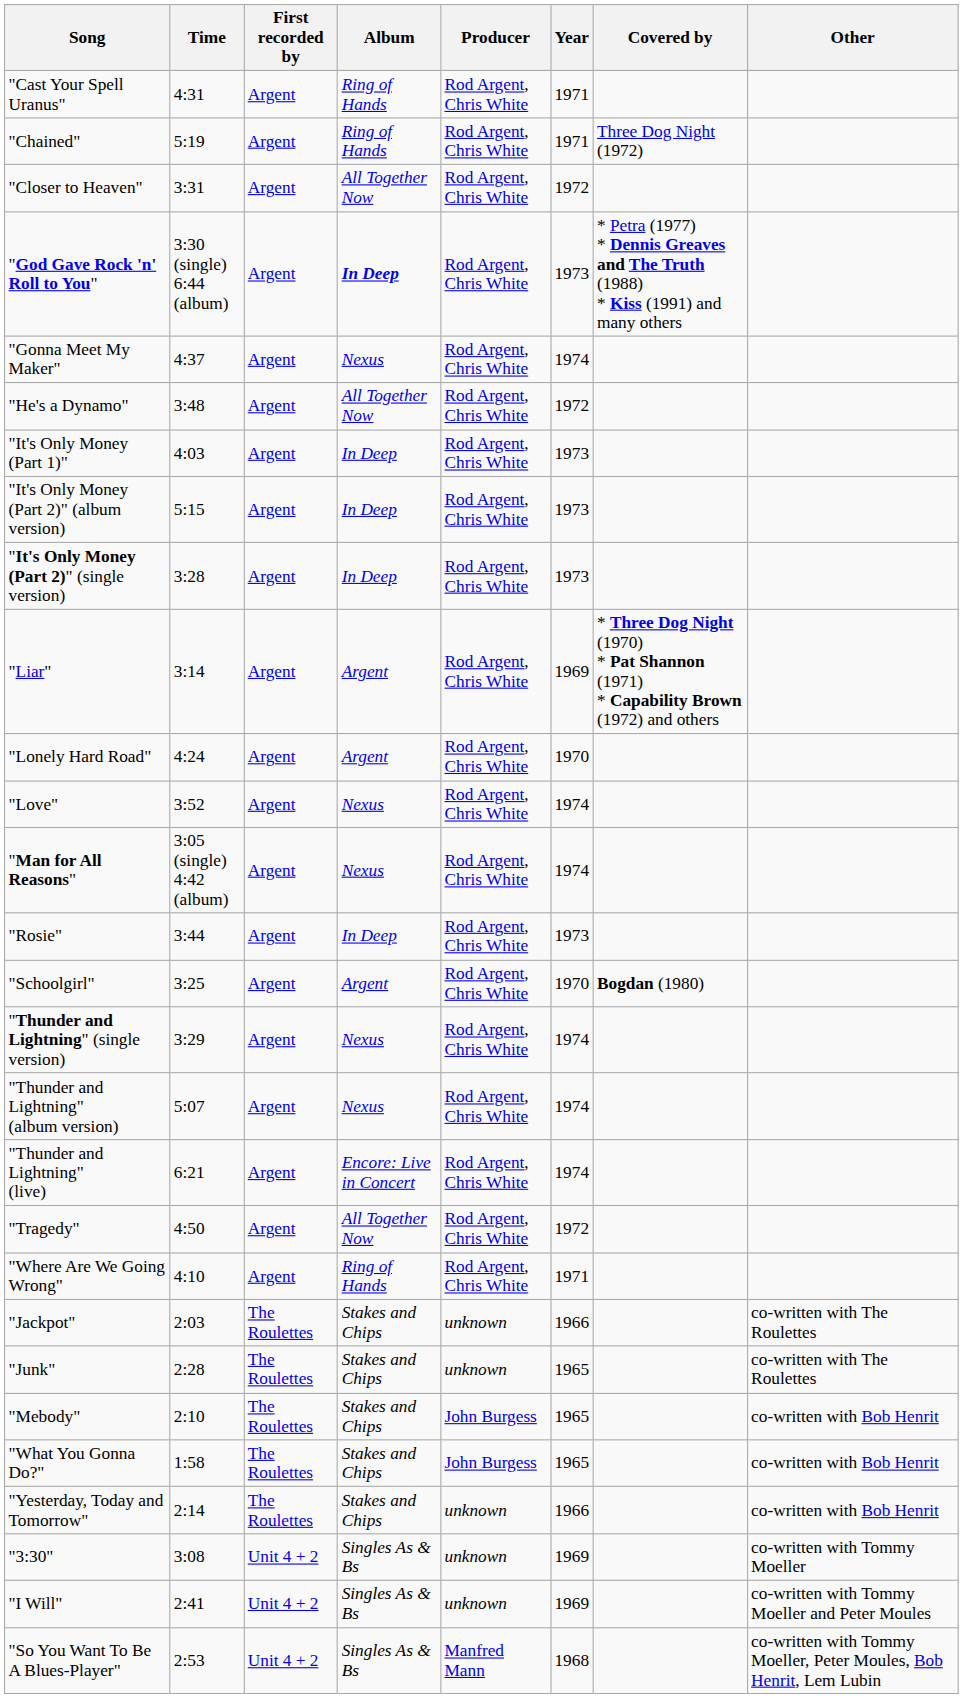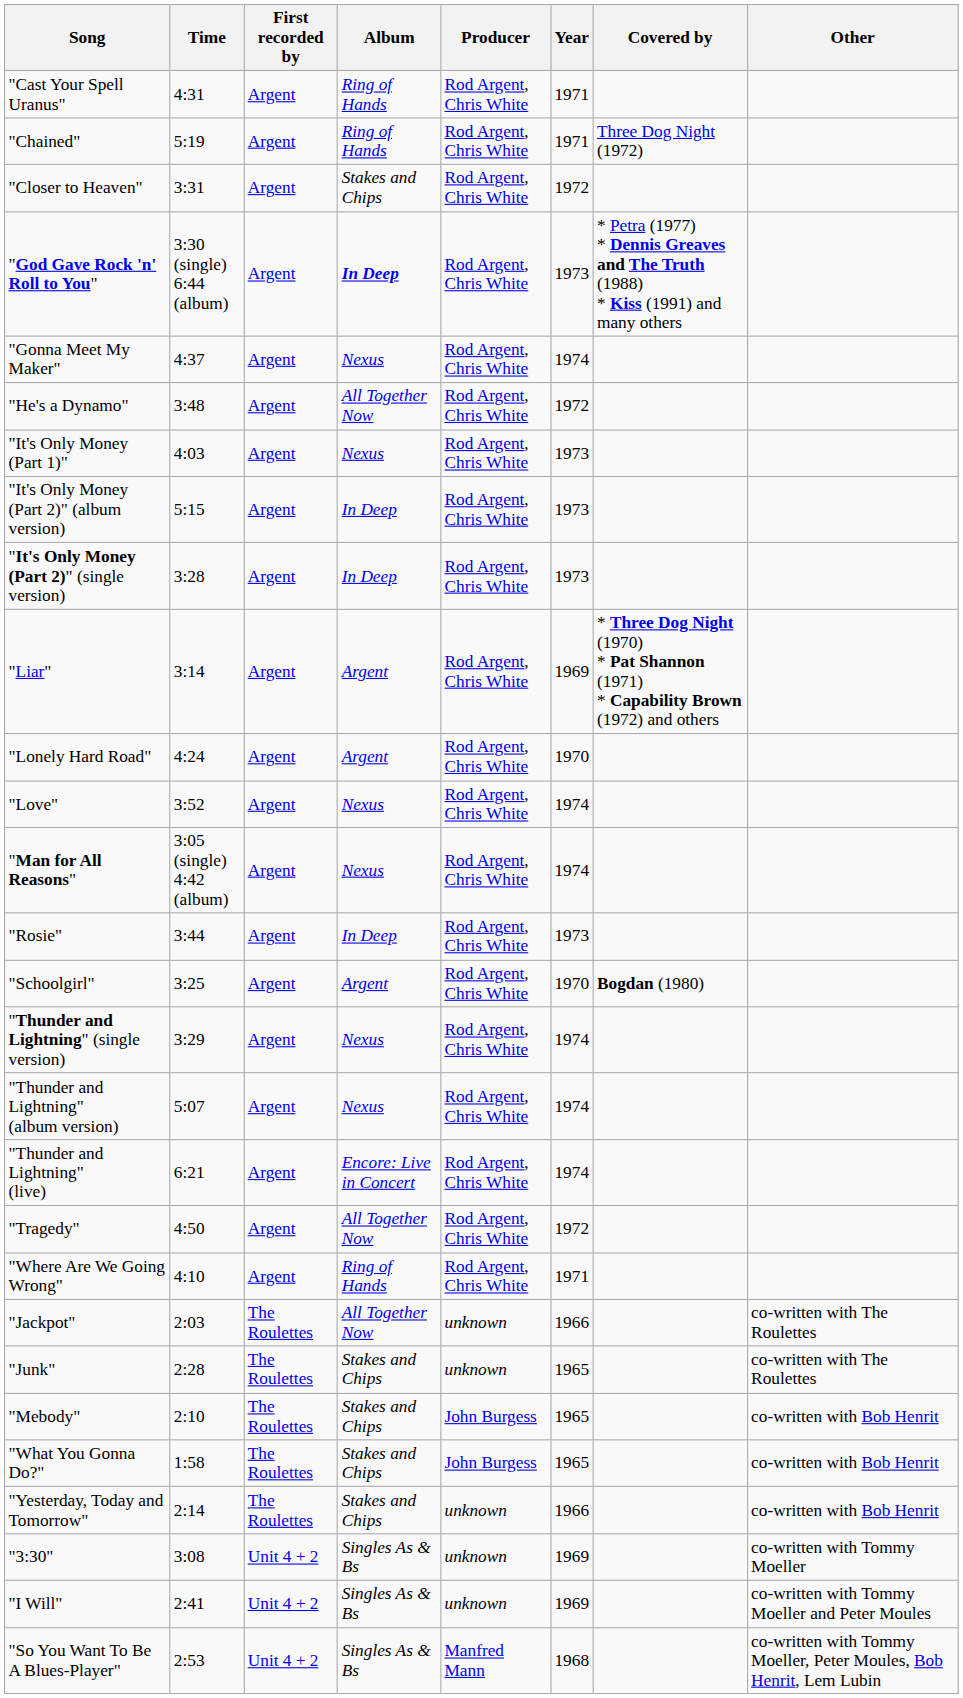 <table class="wikitable sortable" style="margin:0.5em auto; clear: both; text-align: left; width:100%">
 <tr>
 <th>Song</th>
 <th>Time</th>
 <th>First recorded by</th>
 <th>Album</th>
 <th>Producer</th>
 <th>Year</th>
 <th>Covered by</th>
 <th>Other</th>
 </tr>
 <tr>
 <td>"Cast Your Spell Uranus"</td>
 <td>4:31</td>
 <td><a href='#'>Argent</a></td>
 <td><em><a href='#'>Ring of Hands</a></em></td>
 <td><a href='#'>Rod Argent</a>, <a href='#'>Chris White</a></td>
 <td>1971</td>
 <td></td>
 <td></td>
 </tr>
 <tr>
 <td>"Chained"</td>
 <td>5:19</td>
 <td><a href='#'>Argent</a></td>
 <td><em><a href='#'>Ring of Hands</a></em></td>
 <td><a href='#'>Rod Argent</a>, <a href='#'>Chris White</a></td>
 <td>1971</td>
 <td><a href='#'>Three Dog Night</a> (1972)</td>
 <td></td>
 </tr>
 <tr>
 <td>"Closer to Heaven"</td>
 <td>3:31</td>
 <td><a href='#'>Argent</a></td>
-<td><em><a href='#'>All Together Now</a></em></td>
+<td><em>Stakes and Chips</em></td>
 <td><a href='#'>Rod Argent</a>, <a href='#'>Chris White</a></td>
 <td>1972</td>
 <td></td>
 <td></td>
 </tr>
 <tr>
 <td>"<strong><a href='#'>God Gave Rock 'n' Roll to You</a></strong>"</td>
 <td>3:30 (single)<br>6:44 (album)</td>
 <td><a href='#'>Argent</a></td>
 <td><strong><em><a href='#'>In Deep</a></em></strong></td>
 <td><a href='#'>Rod Argent</a>, <a href='#'>Chris White</a></td>
 <td>1973</td>
 <td>* <a href='#'>Petra</a> (1977)<br>* <strong><a href='#'>Dennis Greaves</a> and <a href='#'>The Truth</a></strong> (1988)<br>* <strong><a href='#'>Kiss</a></strong> (1991) and many others</td>
 <td></td>
 </tr>
 <tr>
 <td>"Gonna Meet My Maker"</td>
 <td>4:37</td>
 <td><a href='#'>Argent</a></td>
 <td><em><a href='#'>Nexus</a></em></td>
 <td><a href='#'>Rod Argent</a>, <a href='#'>Chris White</a></td>
 <td>1974</td>
 <td></td>
 <td></td>
 </tr>
 <tr>
 <td>"He's a Dynamo"</td>
 <td>3:48</td>
 <td><a href='#'>Argent</a></td>
 <td><em><a href='#'>All Together Now</a></em></td>
 <td><a href='#'>Rod Argent</a>, <a href='#'>Chris White</a></td>
 <td>1972</td>
 <td></td>
 <td></td>
 </tr>
 <tr>
 <td>"It's Only Money (Part 1)"</td>
 <td>4:03</td>
 <td><a href='#'>Argent</a></td>
-<td><em><a href='#'>In Deep</a></em></td>
+<td><em><a href='#'>Nexus</a></em></td>
 <td><a href='#'>Rod Argent</a>, <a href='#'>Chris White</a></td>
 <td>1973</td>
 <td></td>
 <td></td>
 </tr>
 <tr>
 <td>"It's Only Money (Part 2)" (album version)</td>
 <td>5:15</td>
 <td><a href='#'>Argent</a></td>
 <td><em><a href='#'>In Deep</a></em></td>
 <td><a href='#'>Rod Argent</a>, <a href='#'>Chris White</a></td>
 <td>1973</td>
 <td></td>
 <td></td>
 </tr>
 <tr>
 <td>"<strong>It's Only Money (Part 2)</strong>" (single version)</td>
 <td>3:28</td>
 <td><a href='#'>Argent</a></td>
 <td><em><a href='#'>In Deep</a></em></td>
 <td><a href='#'>Rod Argent</a>, <a href='#'>Chris White</a></td>
 <td>1973</td>
 <td></td>
 <td></td>
 </tr>
 <tr>
 <td>"<a href='#'>Liar</a>"</td>
 <td>3:14</td>
 <td><a href='#'>Argent</a></td>
 <td><em><a href='#'>Argent</a></em></td>
 <td><a href='#'>Rod Argent</a>, <a href='#'>Chris White</a></td>
 <td>1969</td>
 <td>* <strong><a href='#'>Three Dog Night</a></strong> (1970)<br>* <strong>Pat Shannon</strong> (1971)<br>* <strong>Capability Brown</strong> (1972) and others</td>
 <td></td>
 </tr>
 <tr>
 <td>"Lonely Hard Road"</td>
 <td>4:24</td>
 <td><a href='#'>Argent</a></td>
 <td><em><a href='#'>Argent</a></em></td>
 <td><a href='#'>Rod Argent</a>, <a href='#'>Chris White</a></td>
 <td>1970</td>
 <td></td>
 <td></td>
 </tr>
 <tr>
 <td>"Love"</td>
 <td>3:52</td>
 <td><a href='#'>Argent</a></td>
 <td><em><a href='#'>Nexus</a></em></td>
 <td><a href='#'>Rod Argent</a>, <a href='#'>Chris White</a></td>
 <td>1974</td>
 <td></td>
 <td></td>
 </tr>
 <tr>
 <td>"<strong>Man for All Reasons</strong>"</td>
 <td>3:05 (single)<br>4:42 (album)</td>
 <td><a href='#'>Argent</a></td>
 <td><em><a href='#'>Nexus</a></em></td>
 <td><a href='#'>Rod Argent</a>, <a href='#'>Chris White</a></td>
 <td>1974</td>
 <td></td>
 <td></td>
 </tr>
 <tr>
 <td>"Rosie"</td>
 <td>3:44</td>
 <td><a href='#'>Argent</a></td>
 <td><em><a href='#'>In Deep</a></em></td>
 <td><a href='#'>Rod Argent</a>, <a href='#'>Chris White</a></td>
 <td>1973</td>
 <td></td>
 <td></td>
 </tr>
 <tr>
 <td>"Schoolgirl"</td>
 <td>3:25</td>
 <td><a href='#'>Argent</a></td>
 <td><em><a href='#'>Argent</a></em></td>
 <td><a href='#'>Rod Argent</a>, <a href='#'>Chris White</a></td>
 <td>1970</td>
 <td><strong>Bogdan</strong> (1980)</td>
 <td></td>
 </tr>
 <tr>
 <td>"<strong>Thunder and Lightning</strong>" (single version)</td>
 <td>3:29</td>
 <td><a href='#'>Argent</a></td>
 <td><em><a href='#'>Nexus</a></em></td>
 <td><a href='#'>Rod Argent</a>, <a href='#'>Chris White</a></td>
 <td>1974</td>
 <td></td>
 <td></td>
 </tr>
 <tr>
 <td>"Thunder and Lightning"<br> (album version)</td>
 <td>5:07</td>
 <td><a href='#'>Argent</a></td>
 <td><em><a href='#'>Nexus</a></em></td>
 <td><a href='#'>Rod Argent</a>, <a href='#'>Chris White</a></td>
 <td>1974</td>
 <td></td>
 <td></td>
 </tr>
 <tr>
 <td>"Thunder and Lightning"<br> (live)</td>
 <td>6:21</td>
 <td><a href='#'>Argent</a></td>
 <td><em><a href='#'>Encore: Live in Concert</a></em></td>
 <td><a href='#'>Rod Argent</a>, <a href='#'>Chris White</a></td>
 <td>1974</td>
 <td></td>
 <td></td>
 </tr>
 <tr>
 <td>"Tragedy"</td>
 <td>4:50</td>
 <td><a href='#'>Argent</a></td>
 <td><em><a href='#'>All Together Now</a></em></td>
 <td><a href='#'>Rod Argent</a>, <a href='#'>Chris White</a></td>
 <td>1972</td>
 <td></td>
 <td></td>
 </tr>
 <tr>
 <td>"Where Are We Going Wrong"</td>
 <td>4:10</td>
 <td><a href='#'>Argent</a></td>
 <td><em><a href='#'>Ring of Hands</a></em></td>
 <td><a href='#'>Rod Argent</a>, <a href='#'>Chris White</a></td>
 <td>1971</td>
 <td></td>
 <td></td>
 </tr>
 <tr>
 <td>"Jackpot"</td>
 <td>2:03</td>
 <td><a href='#'>The Roulettes</a></td>
-<td><em>Stakes and Chips</em></td>
+<td><em><a href='#'>All Together Now</a></em></td>
 <td><em>unknown</em></td>
 <td>1966</td>
 <td></td>
 <td>co-written with The Roulettes</td>
 </tr>
 <tr>
 <td>"Junk"</td>
 <td>2:28</td>
 <td><a href='#'>The Roulettes</a></td>
 <td><em>Stakes and Chips</em></td>
 <td><em>unknown</em></td>
 <td>1965</td>
 <td></td>
 <td>co-written with The Roulettes</td>
 </tr>
 <tr>
 <td>"Mebody"</td>
 <td>2:10</td>
 <td><a href='#'>The Roulettes</a></td>
 <td><em>Stakes and Chips</em></td>
 <td><a href='#'>John Burgess</a></td>
 <td>1965</td>
 <td></td>
 <td>co-written with <a href='#'>Bob Henrit</a></td>
 </tr>
 <tr>
 <td>"What You Gonna Do?"</td>
 <td>1:58</td>
 <td><a href='#'>The Roulettes</a></td>
 <td><em>Stakes and Chips</em></td>
 <td><a href='#'>John Burgess</a></td>
 <td>1965</td>
 <td></td>
 <td>co-written with <a href='#'>Bob Henrit</a></td>
 </tr>
 <tr>
 <td>"Yesterday, Today and Tomorrow"</td>
 <td>2:14</td>
 <td><a href='#'>The Roulettes</a></td>
 <td><em>Stakes and Chips</em></td>
 <td><em>unknown</em></td>
 <td>1966</td>
 <td></td>
 <td>co-written with <a href='#'>Bob Henrit</a></td>
 </tr>
 <tr>
 <td>"3:30"</td>
 <td>3:08</td>
 <td><a href='#'>Unit 4 + 2</a></td>
 <td><em>Singles As & Bs</em></td>
 <td><em>unknown</em></td>
 <td>1969</td>
 <td></td>
 <td>co-written with Tommy Moeller</td>
 </tr>
 <tr>
 <td>"I Will"</td>
 <td>2:41</td>
 <td><a href='#'>Unit 4 + 2</a></td>
 <td><em>Singles As & Bs</em></td>
 <td><em>unknown</em></td>
 <td>1969</td>
 <td></td>
 <td>co-written with Tommy Moeller and Peter Moules</td>
 </tr>
 <tr>
 <td>"So You Want To Be A Blues-Player"</td>
 <td>2:53</td>
 <td><a href='#'>Unit 4 + 2</a></td>
 <td><em>Singles As & Bs</em></td>
 <td><a href='#'>Manfred Mann</a></td>
 <td>1968</td>
 <td></td>
 <td>co-written with Tommy Moeller, Peter Moules, <a href='#'>Bob Henrit</a>, Lem Lubin</td>
 </tr>
 <tr>
 </tr>
 </table>
